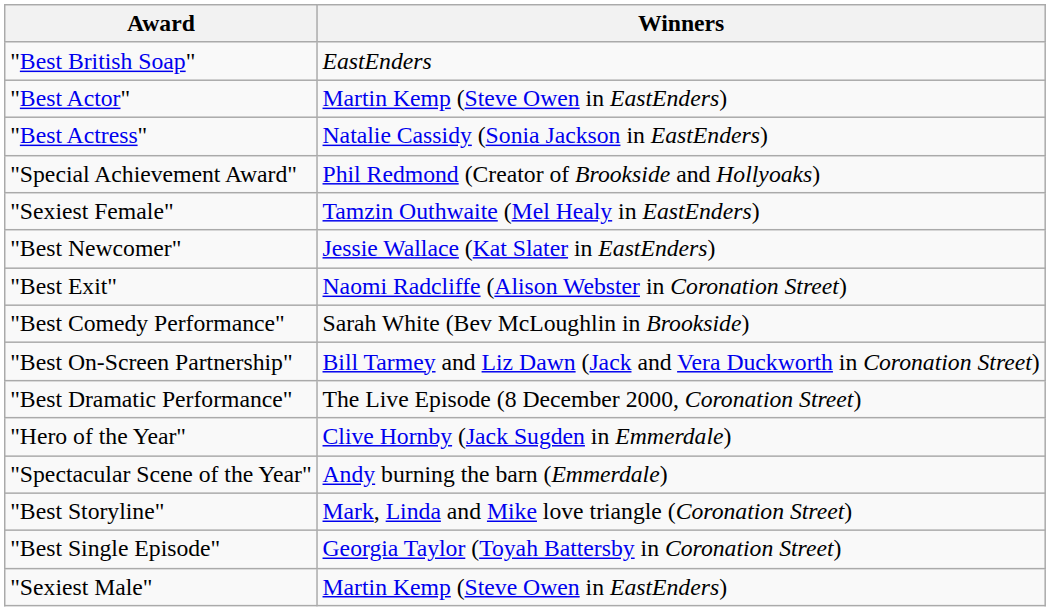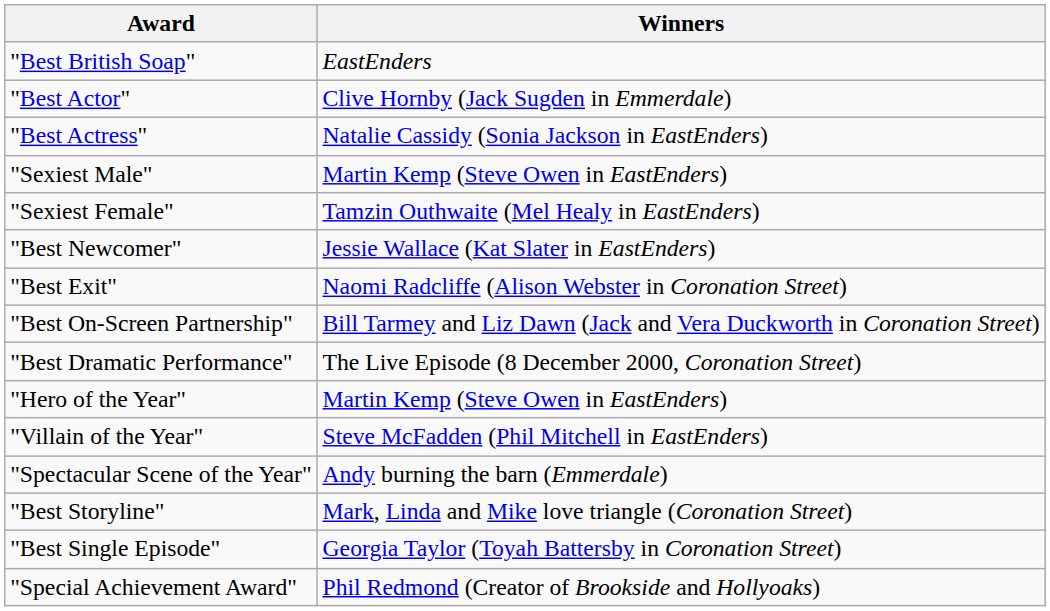 <table class="wikitable">
 <tr>
 <th>Award</th>
 <th>Winners</th>
 </tr>
 <tr>
 <td>"<a href='#'>Best British Soap</a>"</td>
 <td><em>EastEnders</em></td>
 </tr>
 <tr>
 <td>"<a href='#'>Best Actor</a>"</td>
-<td><a href='#'>Martin Kemp</a> (<a href='#'>Steve Owen</a> in <em>EastEnders</em>)</td>
+<td><a href='#'>Clive Hornby</a> (<a href='#'>Jack Sugden</a> in <em>Emmerdale</em>)</td>
 </tr>
 <tr>
 <td>"<a href='#'>Best Actress</a>"</td>
 <td><a href='#'>Natalie Cassidy</a> (<a href='#'>Sonia Jackson</a> in <em>EastEnders</em>)</td>
 </tr>
 <tr>
-<td>"Special Achievement Award"</td>
-<td><a href='#'>Phil Redmond</a> (Creator of <em>Brookside</em> and <em>Hollyoaks</em>)</td>
+<td>"Sexiest Male"</td>
+<td><a href='#'>Martin Kemp</a> (<a href='#'>Steve Owen</a> in <em>EastEnders</em>)</td>
 </tr>
 <tr>
 <td>"Sexiest Female"</td>
 <td><a href='#'>Tamzin Outhwaite</a> (<a href='#'>Mel Healy</a> in <em>EastEnders</em>)</td>
 </tr>
 <tr>
 <td>"Best Newcomer"</td>
 <td><a href='#'>Jessie Wallace</a> (<a href='#'>Kat Slater</a> in <em>EastEnders</em>)</td>
 </tr>
 <tr>
 <td>"Best Exit"</td>
 <td><a href='#'>Naomi Radcliffe</a> (<a href='#'>Alison Webster</a> in <em>Coronation Street</em>)</td>
 </tr>
 <tr>
-<td>"Best Comedy Performance"</td>
-<td>Sarah White (Bev McLoughlin in <em>Brookside</em>)</td>
-</tr>
-<tr>
 <td>"Best On-Screen Partnership"</td>
 <td><a href='#'>Bill Tarmey</a> and <a href='#'>Liz Dawn</a> (<a href='#'>Jack</a> and <a href='#'>Vera Duckworth</a> in <em>Coronation Street</em>)</td>
 </tr>
 <tr>
 <td>"Best Dramatic Performance"</td>
 <td>The Live Episode (8 December 2000, <em>Coronation Street</em>)</td>
 </tr>
 <tr>
 <td>"Hero of the Year"</td>
-<td><a href='#'>Clive Hornby</a> (<a href='#'>Jack Sugden</a> in <em>Emmerdale</em>)</td>
+<td><a href='#'>Martin Kemp</a> (<a href='#'>Steve Owen</a> in <em>EastEnders</em>)</td>
+</tr>
+<tr>
+<td>"Villain of the Year"</td>
+<td><a href='#'>Steve McFadden</a> (<a href='#'>Phil Mitchell</a> in <em>EastEnders</em>)</td>
 </tr>
 <tr>
 <td>"Spectacular Scene of the Year"</td>
 <td><a href='#'>Andy</a> burning the barn (<em>Emmerdale</em>)</td>
 </tr>
 <tr>
 <td>"Best Storyline"</td>
 <td><a href='#'>Mark</a>, <a href='#'>Linda</a> and <a href='#'>Mike</a> love triangle (<em>Coronation Street</em>)</td>
 </tr>
 <tr>
 <td>"Best Single Episode"</td>
 <td><a href='#'>Georgia Taylor</a> (<a href='#'>Toyah Battersby</a> in <em>Coronation Street</em>)</td>
 </tr>
 <tr>
-<td>"Sexiest Male"</td>
-<td><a href='#'>Martin Kemp</a> (<a href='#'>Steve Owen</a> in <em>EastEnders</em>)</td>
+<td>"Special Achievement Award"</td>
+<td><a href='#'>Phil Redmond</a> (Creator of <em>Brookside</em> and <em>Hollyoaks</em>)</td>
 </tr>
 </table>
